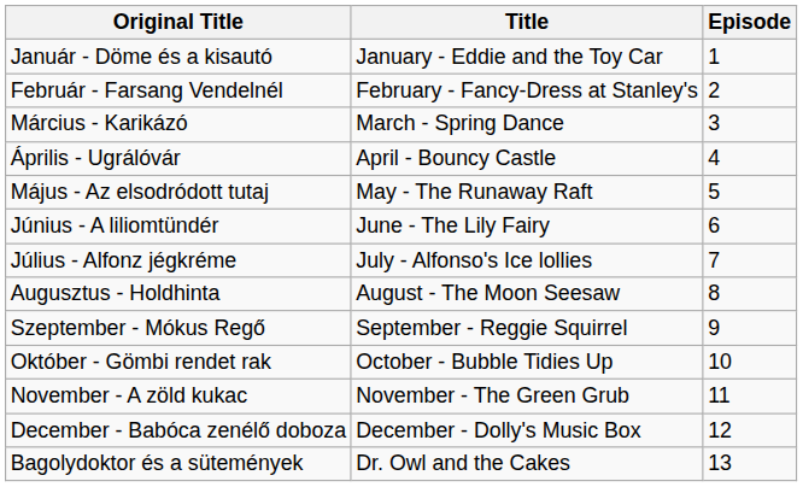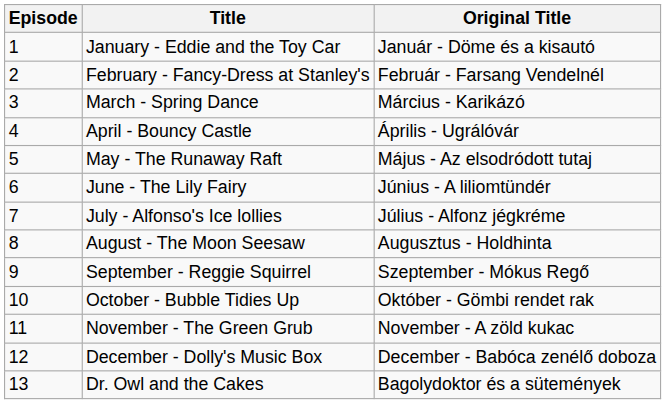 <table class="wikitable sortable">
 <tr>
+<th>Episode</th>
+<th>Title</th>
 <th>Original Title</th>
-<th>Title</th>
-<th>Episode</th>
 </tr>
 <tr>
+<td>1</td>
+<td>January - Eddie and the Toy Car</td>
 <td>Január - Döme és a kisautó</td>
-<td>January - Eddie and the Toy Car</td>
-<td>1</td>
 </tr>
 <tr>
+<td>2</td>
+<td>February - Fancy-Dress at Stanley's</td>
 <td>Február - Farsang Vendelnél</td>
-<td>February - Fancy-Dress at Stanley's</td>
-<td>2</td>
 </tr>
 <tr>
+<td>3</td>
+<td>March - Spring Dance</td>
 <td>Március - Karikázó</td>
-<td>March - Spring Dance</td>
-<td>3</td>
 </tr>
 <tr>
+<td>4</td>
+<td>April - Bouncy Castle</td>
 <td>Április - Ugrálóvár</td>
-<td>April - Bouncy Castle</td>
-<td>4</td>
 </tr>
 <tr>
+<td>5</td>
+<td>May - The Runaway Raft</td>
 <td>Május - Az elsodródott tutaj</td>
-<td>May - The Runaway Raft</td>
-<td>5</td>
 </tr>
 <tr>
+<td>6</td>
+<td>June - The Lily Fairy</td>
 <td>Június - A liliomtündér</td>
-<td>June - The Lily Fairy</td>
-<td>6</td>
 </tr>
 <tr>
+<td>7</td>
+<td>July - Alfonso's Ice lollies</td>
 <td>Július - Alfonz jégkréme</td>
-<td>July - Alfonso's Ice lollies</td>
-<td>7</td>
 </tr>
 <tr>
+<td>8</td>
+<td>August - The Moon Seesaw</td>
 <td>Augusztus - Holdhinta</td>
-<td>August - The Moon Seesaw</td>
-<td>8</td>
 </tr>
 <tr>
+<td>9</td>
+<td>September - Reggie Squirrel</td>
 <td>Szeptember - Mókus Regő</td>
-<td>September - Reggie Squirrel</td>
-<td>9</td>
 </tr>
 <tr>
+<td>10</td>
+<td>October - Bubble Tidies Up</td>
 <td>Október - Gömbi rendet rak</td>
-<td>October - Bubble Tidies Up</td>
-<td>10</td>
 </tr>
 <tr>
+<td>11</td>
+<td>November - The Green Grub</td>
 <td>November - A zöld kukac</td>
-<td>November - The Green Grub</td>
-<td>11</td>
 </tr>
 <tr>
+<td>12</td>
+<td>December - Dolly's Music Box</td>
 <td>December - Babóca zenélő doboza</td>
-<td>December - Dolly's Music Box</td>
-<td>12</td>
 </tr>
 <tr>
+<td>13</td>
+<td>Dr. Owl and the Cakes</td>
 <td>Bagolydoktor és a sütemények</td>
-<td>Dr. Owl and the Cakes</td>
-<td>13</td>
 </tr>
 </table>
